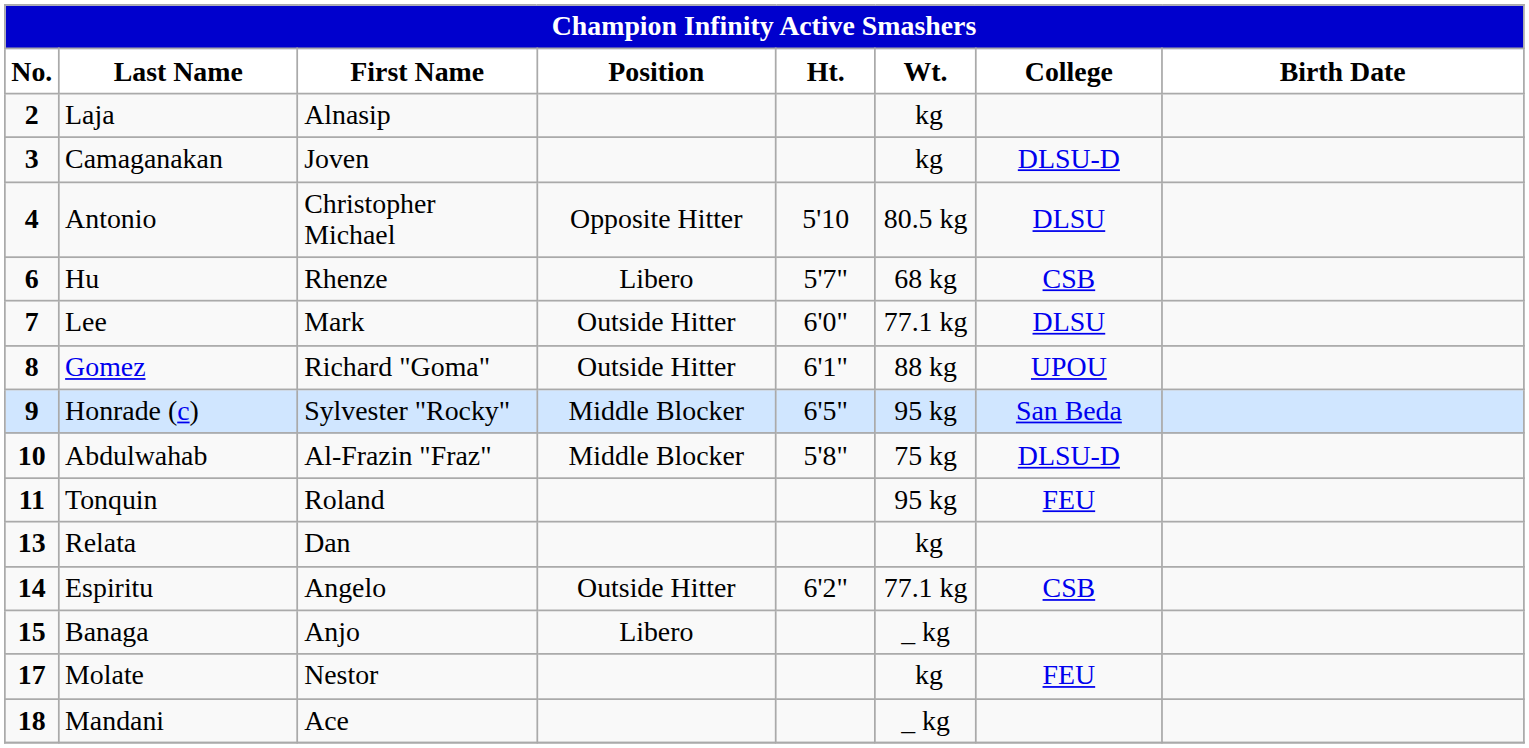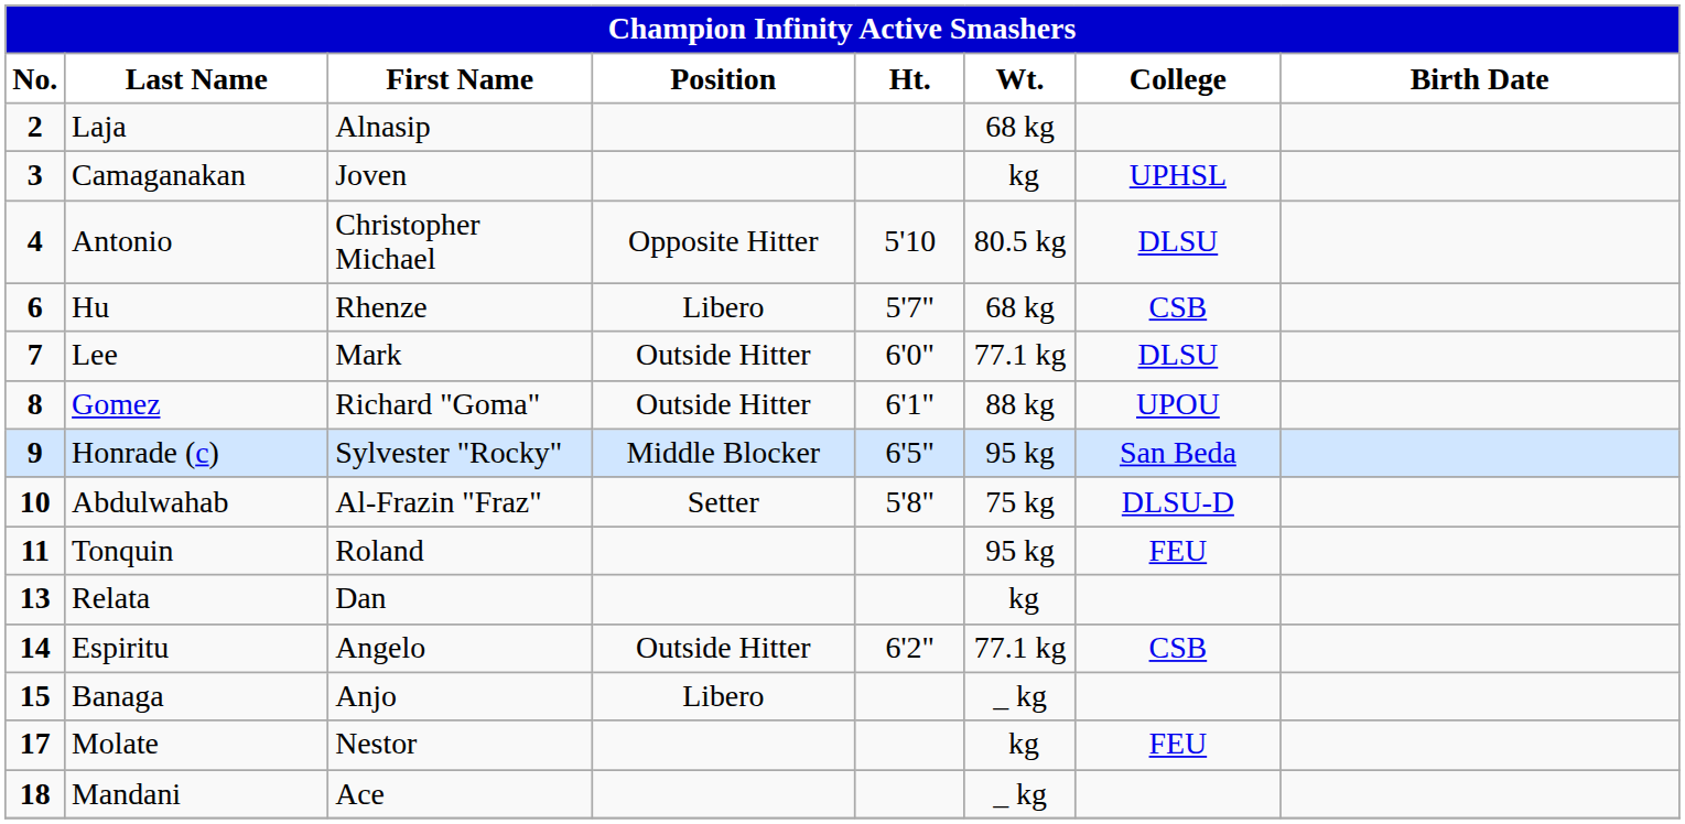 <table class="wikitable" style="text-align:center;">
 <tr>
 <td colspan="8" style= "background: #0000CD; color: white; text-align: center"><strong>Champion Infinity Active Smashers</strong></td>
 </tr>
 <tr>
 <th width=3px style="background: white; color: black; text-align: center"><strong>No.</strong></th>
 <th width=130px style="background: white; color: black">Last Name</th>
 <th width=130px style="background: white; color: black">First Name</th>
 <th width=130px style="background: white; color: black">Position</th>
 <th width=50px style="background: white; color: black">Ht.</th>
 <th width=50px style="background: white; color: black">Wt.</th>
 <th width=100px style="background: white; color: black">College</th>
 <th width=200px style="background: white; color: black">Birth Date</th>
 </tr>
 <tr>
 <td><strong>2</strong></td>
 <td style="text-align: left">Laja</td>
 <td style="text-align: left">Alnasip</td>
 <td></td>
 <td></td>
-<td> kg</td>
+<td>68 kg</td>
 <td></td>
 <td></td>
 </tr>
 <tr>
 <td><strong>3</strong></td>
 <td style="text-align: left">Camaganakan</td>
 <td style="text-align: left">Joven</td>
 <td></td>
 <td></td>
 <td> kg</td>
-<td><a href='#'>DLSU-D</a></td>
+<td><a href='#'>UPHSL</a></td>
 <td></td>
 </tr>
 <tr>
 <td><strong>4</strong></td>
 <td style="text-align: left">Antonio</td>
 <td style="text-align: left">Christopher Michael</td>
 <td>Opposite Hitter</td>
 <td>5'10</td>
 <td>80.5 kg</td>
 <td><a href='#'>DLSU</a></td>
 <td></td>
 </tr>
 <tr>
 <td><strong>6</strong></td>
 <td style="text-align: left">Hu</td>
 <td style="text-align: left">Rhenze</td>
 <td>Libero</td>
 <td>5'7"</td>
 <td>68 kg</td>
 <td><a href='#'>CSB</a></td>
 <td></td>
 </tr>
 <tr>
 <td><strong>7</strong></td>
 <td style="text-align: left">Lee</td>
 <td style="text-align: left">Mark</td>
 <td>Outside Hitter</td>
 <td>6'0"</td>
 <td>77.1 kg</td>
 <td><a href='#'>DLSU</a></td>
 <td></td>
 </tr>
 <tr>
 <td><strong>8</strong></td>
 <td style="text-align: left"><a href='#'>Gomez</a></td>
 <td style="text-align: left">Richard "Goma"</td>
 <td>Outside Hitter</td>
 <td>6'1"</td>
 <td>88 kg</td>
 <td><a href='#'>UPOU</a></td>
 <td></td>
 </tr>
 <tr bgcolor=#D0E6FF>
 <td><strong>9</strong></td>
 <td style="text-align: left">Honrade (<a href='#'>c</a>)</td>
 <td style="text-align: left">Sylvester "Rocky"</td>
 <td>Middle Blocker</td>
 <td>6'5"</td>
 <td>95 kg</td>
 <td><a href='#'>San Beda</a></td>
 <td></td>
 </tr>
 <tr>
 <td><strong>10</strong></td>
 <td style="text-align: left">Abdulwahab</td>
 <td style="text-align: left">Al-Frazin "Fraz"</td>
-<td>Middle Blocker</td>
+<td>Setter</td>
 <td>5'8"</td>
 <td>75 kg</td>
 <td><a href='#'>DLSU-D</a></td>
 <td></td>
 </tr>
 <tr>
 <td><strong>11</strong></td>
 <td style="text-align: left">Tonquin</td>
 <td style="text-align: left">Roland</td>
 <td></td>
 <td></td>
 <td>95 kg</td>
 <td><a href='#'>FEU</a></td>
 <td></td>
 </tr>
 <tr>
 <td><strong>13</strong></td>
 <td style="text-align: left">Relata</td>
 <td style="text-align: left">Dan</td>
 <td></td>
 <td></td>
 <td> kg</td>
 <td></td>
 <td></td>
 </tr>
 <tr>
 <td><strong>14</strong></td>
 <td style="text-align: left">Espiritu</td>
 <td style="text-align: left">Angelo</td>
 <td>Outside Hitter</td>
 <td>6'2"</td>
 <td>77.1 kg</td>
 <td><a href='#'>CSB</a></td>
 <td></td>
 </tr>
 <tr>
 <td><strong>15</strong></td>
 <td style="text-align: left">Banaga</td>
 <td style="text-align: left">Anjo</td>
 <td>Libero</td>
 <td></td>
 <td>_ kg</td>
 <td></td>
 <td></td>
 </tr>
 <tr>
 <td><strong>17</strong></td>
 <td style="text-align: left">Molate</td>
 <td style="text-align: left">Nestor</td>
 <td></td>
 <td></td>
 <td> kg</td>
 <td><a href='#'>FEU</a></td>
 <td></td>
 </tr>
 <tr>
 <td><strong>18</strong></td>
 <td style="text-align: left">Mandani</td>
 <td style="text-align: left">Ace</td>
 <td></td>
 <td></td>
 <td>_ kg</td>
 <td></td>
 <td></td>
 </tr>
 <tr>
 </tr>
 </table>
